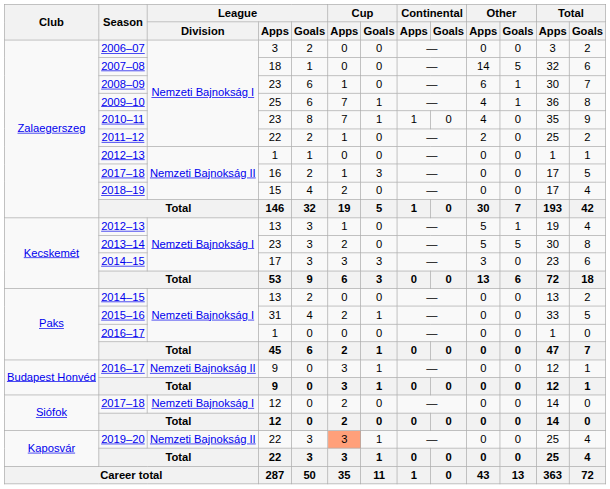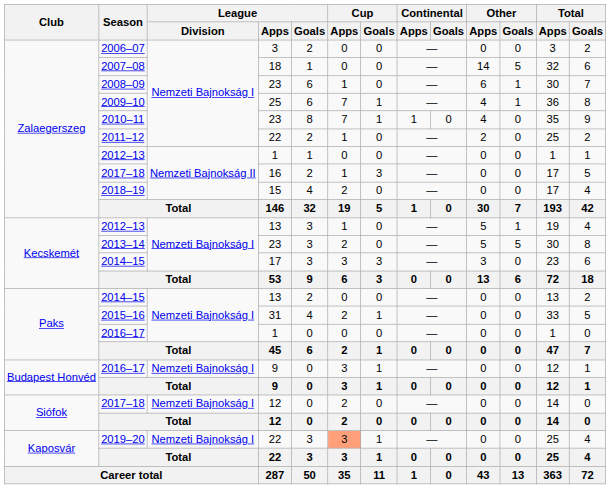 <table class="wikitable" style="text-align:center">
 <tr>
 <th rowspan="2">Club</th>
 <th rowspan="2">Season</th>
 <th colspan="3">League</th>
 <th colspan="2">Cup</th>
 <th colspan="2">Continental</th>
 <th colspan="2">Other</th>
 <th colspan="2">Total</th>
 </tr>
 <tr>
 <th>Division</th>
 <th>Apps</th>
 <th>Goals</th>
 <th>Apps</th>
 <th>Goals</th>
 <th>Apps</th>
 <th>Goals</th>
 <th>Apps</th>
 <th>Goals</th>
 <th>Apps</th>
 <th>Goals</th>
 </tr>
 <tr>
 <td rowspan="10"><a href='#'>Zalaegerszeg</a></td>
 <td><a href='#'>2006–07</a></td>
 <td rowspan="6"><a href='#'>Nemzeti Bajnokság I</a></td>
 <td>3</td>
 <td>2</td>
 <td>0</td>
 <td>0</td>
 <td colspan="2">—</td>
 <td>0</td>
 <td>0</td>
 <td>3</td>
 <td>2</td>
 </tr>
 <tr>
 <td><a href='#'>2007–08</a></td>
 <td>18</td>
 <td>1</td>
 <td>0</td>
 <td>0</td>
 <td colspan="2">—</td>
 <td>14</td>
 <td>5</td>
 <td>32</td>
 <td>6</td>
 </tr>
 <tr>
 <td><a href='#'>2008–09</a></td>
 <td>23</td>
 <td>6</td>
 <td>1</td>
 <td>0</td>
 <td colspan="2">—</td>
 <td>6</td>
 <td>1</td>
 <td>30</td>
 <td>7</td>
 </tr>
 <tr>
 <td><a href='#'>2009–10</a></td>
 <td>25</td>
 <td>6</td>
 <td>7</td>
 <td>1</td>
 <td colspan="2">—</td>
 <td>4</td>
 <td>1</td>
 <td>36</td>
 <td>8</td>
 </tr>
 <tr>
 <td><a href='#'>2010–11</a></td>
 <td>23</td>
 <td>8</td>
 <td>7</td>
 <td>1</td>
 <td>1</td>
 <td>0</td>
 <td>4</td>
 <td>0</td>
 <td>35</td>
 <td>9</td>
 </tr>
 <tr>
 <td><a href='#'>2011–12</a></td>
 <td>22</td>
 <td>2</td>
 <td>1</td>
 <td>0</td>
 <td colspan="2">—</td>
 <td>2</td>
 <td>0</td>
 <td>25</td>
 <td>2</td>
 </tr>
 <tr>
 <td><a href='#'>2012–13</a></td>
 <td rowspan="3"><a href='#'>Nemzeti Bajnokság II</a></td>
 <td>1</td>
 <td>1</td>
 <td>0</td>
 <td>0</td>
 <td colspan="2">—</td>
 <td>0</td>
 <td>0</td>
 <td>1</td>
 <td>1</td>
 </tr>
 <tr>
 <td><a href='#'>2017–18</a></td>
 <td>16</td>
 <td>2</td>
 <td>1</td>
 <td>3</td>
 <td colspan="2">—</td>
 <td>0</td>
 <td>0</td>
 <td>17</td>
 <td>5</td>
 </tr>
 <tr>
 <td><a href='#'>2018–19</a></td>
 <td>15</td>
 <td>4</td>
 <td>2</td>
 <td>0</td>
 <td colspan="2">—</td>
 <td>0</td>
 <td>0</td>
 <td>17</td>
 <td>4</td>
 </tr>
 <tr>
 <th colspan="2">Total</th>
 <th>146</th>
 <th>32</th>
 <th>19</th>
 <th>5</th>
 <th>1</th>
 <th>0</th>
 <th>30</th>
 <th>7</th>
 <th>193</th>
 <th>42</th>
 </tr>
 <tr>
 <td rowspan="4"><a href='#'>Kecskemét</a></td>
 <td><a href='#'>2012–13</a></td>
 <td rowspan="3"><a href='#'>Nemzeti Bajnokság I</a></td>
 <td>13</td>
 <td>3</td>
 <td>1</td>
 <td>0</td>
 <td colspan="2">—</td>
 <td>5</td>
 <td>1</td>
 <td>19</td>
 <td>4</td>
 </tr>
 <tr>
 <td><a href='#'>2013–14</a></td>
 <td>23</td>
 <td>3</td>
 <td>2</td>
 <td>0</td>
 <td colspan="2">—</td>
 <td>5</td>
 <td>5</td>
 <td>30</td>
 <td>8</td>
 </tr>
 <tr>
 <td><a href='#'>2014–15</a></td>
 <td>17</td>
 <td>3</td>
 <td>3</td>
 <td>3</td>
 <td colspan="2">—</td>
 <td>3</td>
 <td>0</td>
 <td>23</td>
 <td>6</td>
 </tr>
 <tr>
 <th colspan="2">Total</th>
 <th>53</th>
 <th>9</th>
 <th>6</th>
 <th>3</th>
 <th>0</th>
 <th>0</th>
 <th>13</th>
 <th>6</th>
 <th>72</th>
 <th>18</th>
 </tr>
 <tr>
 <td rowspan="4"><a href='#'>Paks</a></td>
 <td><a href='#'>2014–15</a></td>
 <td rowspan="3"><a href='#'>Nemzeti Bajnokság I</a></td>
 <td>13</td>
 <td>2</td>
 <td>0</td>
 <td>0</td>
 <td colspan="2">—</td>
 <td>0</td>
 <td>0</td>
 <td>13</td>
 <td>2</td>
 </tr>
 <tr>
 <td><a href='#'>2015–16</a></td>
 <td>31</td>
 <td>4</td>
 <td>2</td>
 <td>1</td>
 <td colspan="2">—</td>
 <td>0</td>
 <td>0</td>
 <td>33</td>
 <td>5</td>
 </tr>
 <tr>
 <td><a href='#'>2016–17</a></td>
 <td>1</td>
 <td>0</td>
 <td>0</td>
 <td>0</td>
 <td colspan="2">—</td>
 <td>0</td>
 <td>0</td>
 <td>1</td>
 <td>0</td>
 </tr>
 <tr>
 <th colspan="2">Total</th>
 <th>45</th>
 <th>6</th>
 <th>2</th>
 <th>1</th>
 <th>0</th>
 <th>0</th>
 <th>0</th>
 <th>0</th>
 <th>47</th>
 <th>7</th>
 </tr>
 <tr>
 <td rowspan="2"><a href='#'>Budapest Honvéd</a></td>
 <td><a href='#'>2016–17</a></td>
-<td rowspan="1"><a href='#'>Nemzeti Bajnokság II</a></td>
+<td rowspan="1"><a href='#'>Nemzeti Bajnokság I</a></td>
 <td>9</td>
 <td>0</td>
 <td>3</td>
 <td>1</td>
 <td colspan="2">—</td>
 <td>0</td>
 <td>0</td>
 <td>12</td>
 <td>1</td>
 </tr>
 <tr>
 <th colspan="2">Total</th>
 <th>9</th>
 <th>0</th>
 <th>3</th>
 <th>1</th>
 <th>0</th>
 <th>0</th>
 <th>0</th>
 <th>0</th>
 <th>12</th>
 <th>1</th>
 </tr>
 <tr>
 <td rowspan="2"><a href='#'>Siófok</a></td>
 <td><a href='#'>2017–18</a></td>
 <td><a href='#'>Nemzeti Bajnokság I</a></td>
 <td>12</td>
 <td>0</td>
 <td>2</td>
 <td>0</td>
 <td colspan="2">—</td>
 <td>0</td>
 <td>0</td>
 <td>14</td>
 <td>0</td>
 </tr>
 <tr>
 <th colspan="2">Total</th>
 <th>12</th>
 <th>0</th>
 <th>2</th>
 <th>0</th>
 <th>0</th>
 <th>0</th>
 <th>0</th>
 <th>0</th>
 <th>14</th>
 <th>0</th>
 </tr>
 <tr>
 <td rowspan="2"><a href='#'>Kaposvár</a></td>
 <td><a href='#'>2019–20</a></td>
-<td rowspan="1"><a href='#'>Nemzeti Bajnokság II</a></td>
+<td><a href='#'>Nemzeti Bajnokság I</a></td>
 <td>22</td>
 <td>3</td>
 <td style="background: lightsalmon;">3</td>
 <td>1</td>
 <td colspan="2">—</td>
 <td>0</td>
 <td>0</td>
 <td>25</td>
 <td>4</td>
 </tr>
 <tr>
 <th colspan="2">Total</th>
 <th>22</th>
 <th>3</th>
 <th>3</th>
 <th>1</th>
 <th>0</th>
 <th>0</th>
 <th>0</th>
 <th>0</th>
 <th>25</th>
 <th>4</th>
 </tr>
 <tr>
 <th colspan="3">Career total</th>
 <th>287</th>
 <th>50</th>
 <th>35</th>
 <th>11</th>
 <th>1</th>
 <th>0</th>
 <th>43</th>
 <th>13</th>
 <th>363</th>
 <th>72</th>
 </tr>
 </table>
